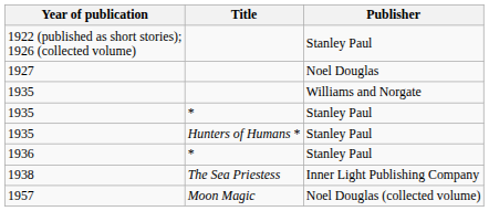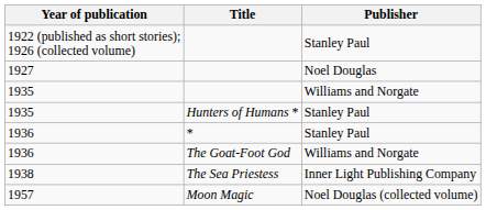 <table class="wikitable sortable">
 <tr>
 <th>Year of publication</th>
 <th>Title</th>
 <th>Publisher</th>
 </tr>
 <tr>
 <td>1922 (published as short stories);<br> 1926 (collected volume)</td>
 <td></td>
 <td>Stanley Paul</td>
 </tr>
 <tr>
 <td>1927</td>
 <td></td>
 <td>Noel Douglas</td>
 </tr>
 <tr>
 <td>1935</td>
 <td></td>
 <td>Williams and Norgate</td>
 </tr>
 <tr>
 <td>1935</td>
-<td> *</td>
-<td>Stanley Paul</td>
-</tr>
-<tr>
-<td>1935</td>
 <td><em>Hunters of Humans</em> *</td>
 <td>Stanley Paul</td>
 </tr>
 <tr>
 <td>1936</td>
 <td> *</td>
 <td>Stanley Paul</td>
+</tr>
+<tr>
+<td>1936</td>
+<td><em>The Goat-Foot God</em></td>
+<td>Williams and Norgate</td>
 </tr>
 <tr>
 <td>1938</td>
 <td><em>The Sea Priestess</em></td>
 <td>Inner Light Publishing Company</td>
 </tr>
 <tr>
 <td>1957</td>
 <td><em>Moon Magic</em></td>
 <td>Noel Douglas (collected volume)</td>
 </tr>
 </table>
